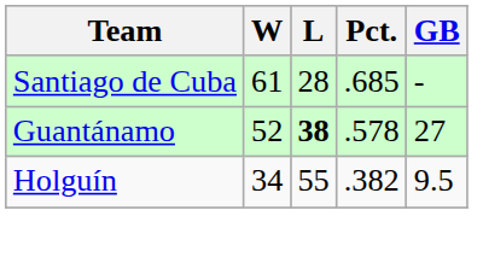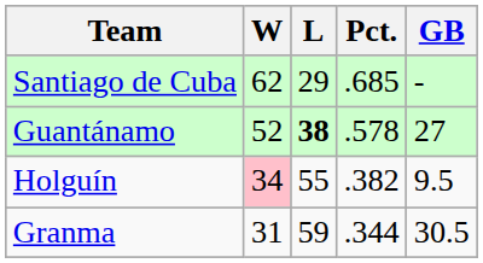 <table class="wikitable">
 <tr>
 <th>Team</th>
 <th>W</th>
 <th>L</th>
 <th>Pct.</th>
 <th><a href='#'>GB</a></th>
 </tr>
 <tr style="background-color:#ccffcc;">
 <td><a href='#'>Santiago de Cuba</a></td>
-<td>61</td>
-<td>28</td>
+<td>62</td>
+<td>29</td>
 <td>.685</td>
 <td>-</td>
 </tr>
 <tr style="background-color:#ccffcc;">
 <td><a href='#'>Guantánamo</a></td>
 <td>52</td>
 <td><strong>38</strong></td>
 <td>.578</td>
 <td>27</td>
 </tr>
 <tr>
 <td><a href='#'>Holguín</a></td>
-<td>34</td>
+<td style="background: pink;">34</td>
 <td>55</td>
 <td>.382</td>
 <td>9.5</td>
 </tr>
+<tr>
+<td><a href='#'>Granma</a></td>
+<td>31</td>
+<td>59</td>
+<td>.344</td>
+<td>30.5</td>
+</tr>
 </table>
